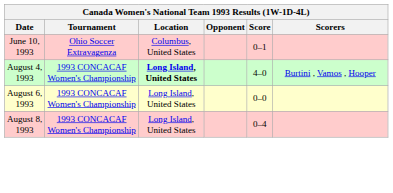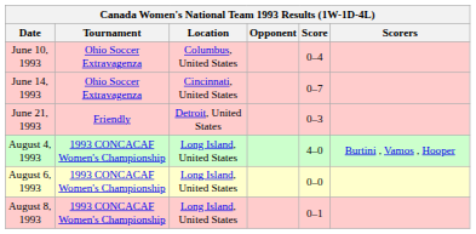 <table class="wikitable collapsible collapsed" style="font-size:90%">
 <tr>
 <th colspan="6"><strong>Canada Women's National Team 1993 Results (1W-1D-4L)</strong></th>
 </tr>
 <tr>
 <th>Date</th>
 <th>Tournament</th>
 <th>Location</th>
 <th>Opponent</th>
 <th>Score</th>
 <th width=30%>Scorers</th>
 </tr>
 <tr style="background:#fcc;">
 <td style="text-align: center;">June 10, 1993</td>
 <td style="text-align: center;"><a href='#'>Ohio Soccer Extravagenza</a></td>
 <td style="text-align: center;"><a href='#'>Columbus</a>, United States</td>
 <td></td>
-<td style="text-align: center;">0–1</td>
+<td style="text-align: center;">0–4</td>
+<td style="text-align: center;"></td>
+</tr>
+<tr style="background:#fcc;">
+<td style="text-align: center;">June 14, 1993</td>
+<td style="text-align: center;"><a href='#'>Ohio Soccer Extravagenza</a></td>
+<td style="text-align: center;"><a href='#'>Cincinnati</a>, United States</td>
+<td></td>
+<td style="text-align: center;">0–7</td>
+<td style="text-align: center;"></td>
+</tr>
+<tr style="background:#fcc;">
+<td style="text-align: center;">June 21, 1993</td>
+<td style="text-align: center;"><a href='#'>Friendly</a></td>
+<td style="text-align: center;"><a href='#'>Detroit</a>, United States</td>
+<td></td>
+<td style="text-align: center;">0–3</td>
 <td style="text-align: center;"></td>
 </tr>
 <tr style="background:#cfc;">
 <td style="text-align: center;">August 4, 1993</td>
 <td style="text-align: center;"><a href='#'>1993 CONCACAF Women's Championship</a></td>
-<td style="text-align: center;"><strong><a href='#'>Long Island</a>, United States</strong></td>
+<td style="text-align: center;"><a href='#'>Long Island</a>, United States</td>
 <td></td>
 <td style="text-align: center;">4–0</td>
 <td style="text-align: center;"><a href='#'>Burtini</a> , <a href='#'>Vamos</a> , <a href='#'>Hooper</a> </td>
 </tr>
 <tr style="background:#ffc;">
 <td style="text-align: center;">August 6, 1993</td>
 <td style="text-align: center;"><a href='#'>1993 CONCACAF Women's Championship</a></td>
 <td style="text-align: center;"><a href='#'>Long Island</a>, United States</td>
 <td></td>
 <td style="text-align: center;">0–0</td>
 <td style="text-align: center;"></td>
 </tr>
 <tr style="background:#fcc;">
 <td style="text-align: center;">August 8, 1993</td>
 <td style="text-align: center;"><a href='#'>1993 CONCACAF Women's Championship</a></td>
 <td style="text-align: center;"><a href='#'>Long Island</a>, United States</td>
 <td></td>
-<td style="text-align: center;">0–4</td>
+<td style="text-align: center;">0–1</td>
 <td style="text-align: center;"></td>
 </tr>
 </table>
